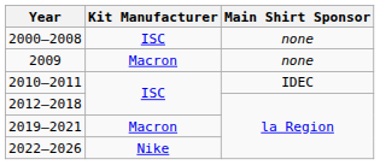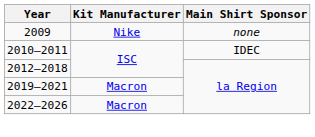 <table class="wikitable" style="text-align:center;">
 <tr>
 <th>Year</th>
 <th>Kit Manufacturer</th>
 <th>Main Shirt Sponsor</th>
 </tr>
 <tr>
-<td>2000–2008</td>
-<td><a href='#'>ISC</a></td>
-<td><em>none</em></td>
-</tr>
-<tr>
 <td>2009</td>
-<td><a href='#'>Macron</a></td>
+<td><a href='#'>Nike</a></td>
 <td><em>none</em></td>
 </tr>
 <tr>
 <td>2010–2011</td>
 <td rowspan=2><a href='#'>ISC</a></td>
 <td>IDEC</td>
 </tr>
 <tr>
 <td>2012–2018</td>
 <td rowspan=3><a href='#'>la Region</a></td>
 </tr>
 <tr>
 <td>2019–2021</td>
 <td><a href='#'>Macron</a></td>
 </tr>
 <tr>
 <td>2022–2026</td>
-<td><a href='#'>Nike</a></td>
+<td><a href='#'>Macron</a></td>
 </tr>
 </table>
